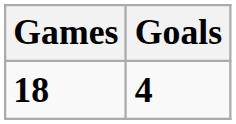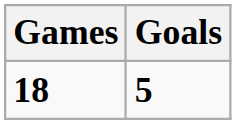 <table class="wikitable">
 <tr>
 <th>Games</th>
 <th>Goals</th>
 </tr>
 <tr>
 <td><strong>18</strong></td>
-<td><strong>4</strong></td>
+<td><strong>5</strong></td>
 </tr>
 </table>
